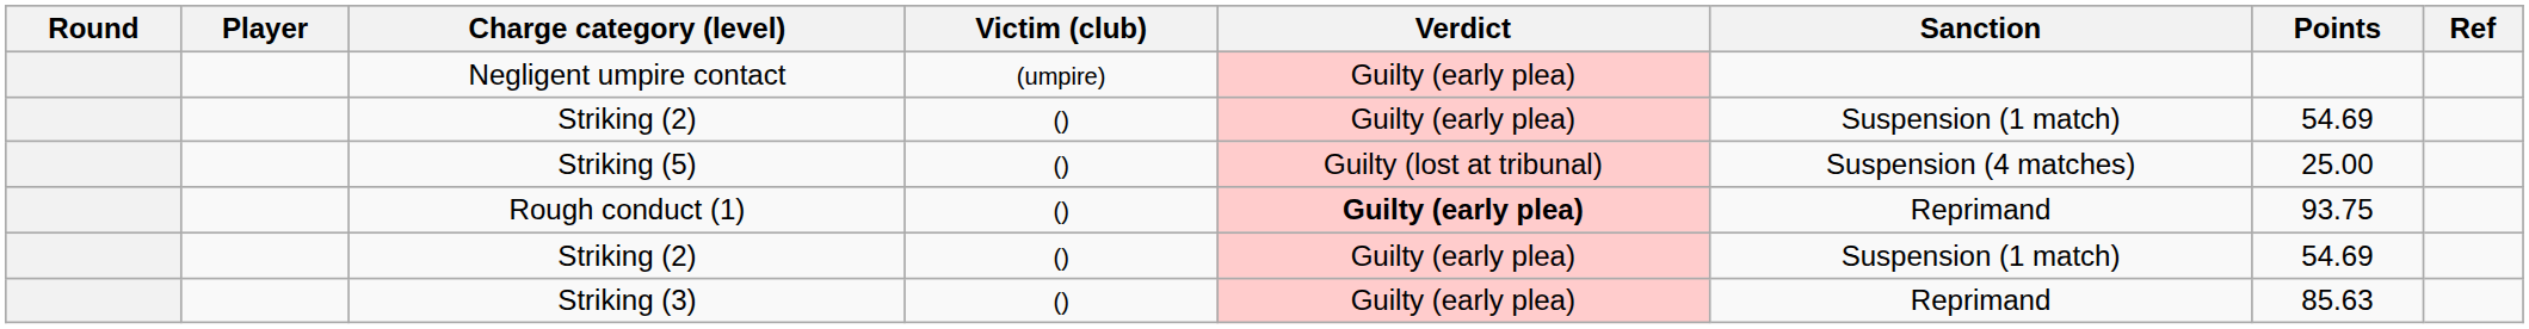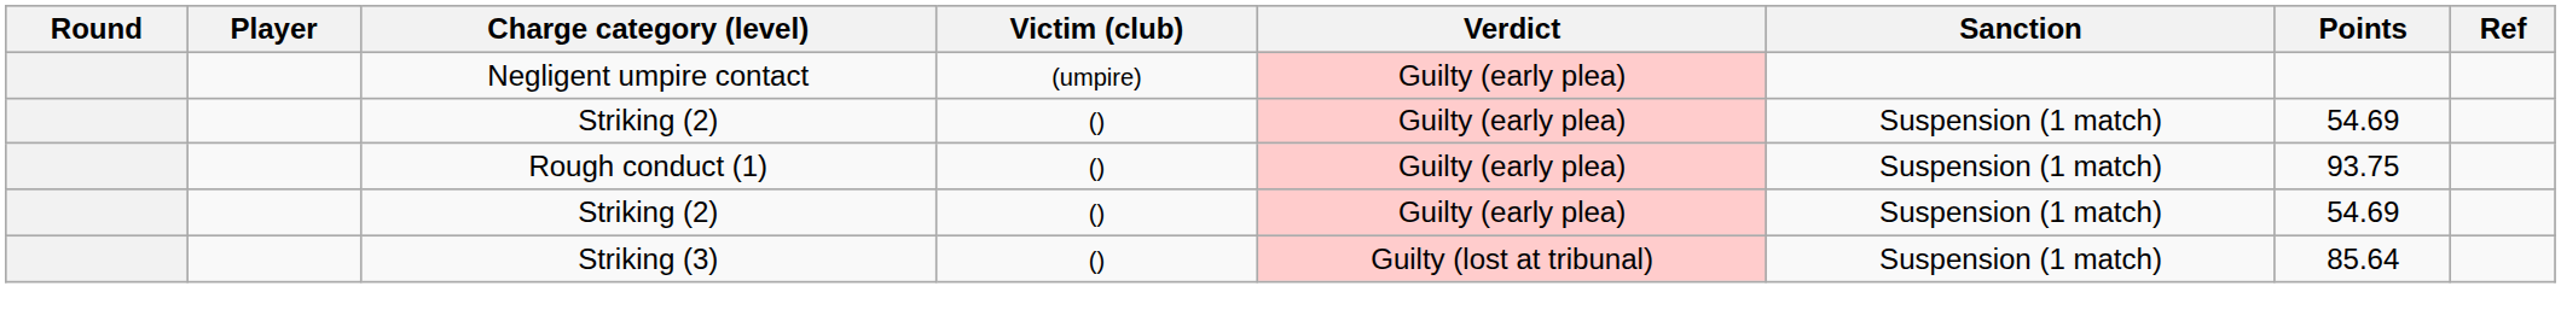 <table class="wikitable plainrowheaders sortable" style="font-size:90%; width:100%; text-align:center;">
 <tr>
 <th scope="col">Round</th>
 <th scope="col">Player</th>
 <th scope="col">Charge category (level)</th>
 <th scope="col">Victim (club)</th>
 <th scope="col">Verdict</th>
 <th scope="col">Sanction</th>
 <th scope="col">Points</th>
 <th scope="col" class="unsortable">Ref</th>
 </tr>
 <tr>
 <th scope="row"></th>
 <td></td>
 <td>Negligent umpire contact</td>
 <td> <small>(umpire)</small></td>
 <td style="background:#fcc;">Guilty (early plea)</td>
 <td></td>
 <td></td>
 <td></td>
 </tr>
 <tr>
 <th scope="row"></th>
 <td></td>
 <td>Striking (2)</td>
 <td> <small>()</small></td>
 <td style="background:#fcc;">Guilty (early plea)</td>
 <td>Suspension (1 match)</td>
 <td>54.69</td>
 <td></td>
 </tr>
 <tr>
 <th scope="row"></th>
 <td></td>
-<td>Striking (5)</td>
-<td> <small>()</small></td>
-<td style="background:#fcc;">Guilty (lost at tribunal)</td>
-<td>Suspension (4 matches)</td>
-<td>25.00</td>
-<td></td>
-</tr>
-<tr>
-<th scope="row"></th>
-<td></td>
 <td>Rough conduct (1)</td>
 <td> <small>()</small></td>
-<td style="background:#fcc;"><strong>Guilty (early plea)</strong></td>
-<td>Reprimand</td>
+<td style="background:#fcc;">Guilty (early plea)</td>
+<td>Suspension (1 match)</td>
 <td>93.75</td>
 <td></td>
 </tr>
 <tr>
 <th scope="row"></th>
 <td></td>
 <td>Striking (2)</td>
 <td> <small>()</small></td>
 <td style="background:#fcc;">Guilty (early plea)</td>
 <td>Suspension (1 match)</td>
 <td>54.69</td>
 <td></td>
 </tr>
 <tr>
 <th scope="row"></th>
 <td></td>
 <td>Striking (3)</td>
 <td> <small>()</small></td>
-<td style="background:#fcc;">Guilty (early plea)</td>
-<td>Reprimand</td>
-<td>85.63</td>
+<td style="background:#fcc;">Guilty (lost at tribunal)</td>
+<td>Suspension (1 match)</td>
+<td>85.64</td>
 <td></td>
 </tr>
 </table>
